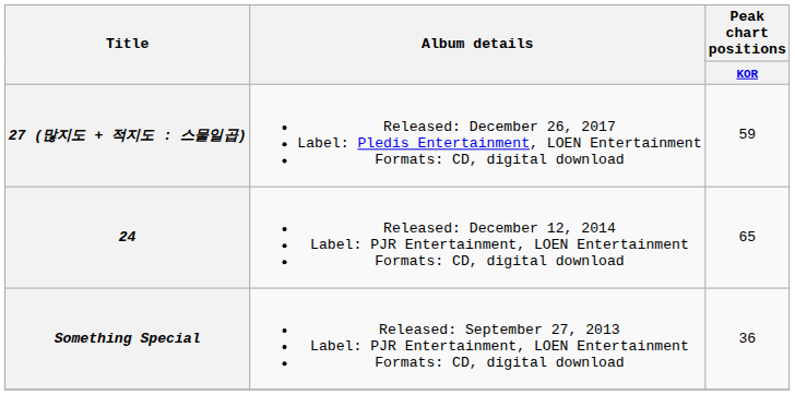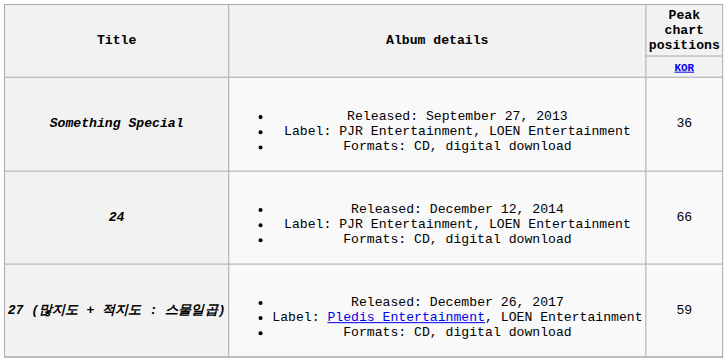 <table class="wikitable plainrowheaders" style="text-align:center;">
 <tr>
 <th scope="col" rowspan="2">Title</th>
 <th scope="col" rowspan="2">Album details</th>
 <th scope="col" colspan="1" style="width:5em;">Peak chart positions</th>
 </tr>
 <tr>
 <th><small><a href='#'>KOR</a></small><br></th>
 </tr>
 <tr>
+<th scope="row"><em>Something Special</em></th>
+<td><br><ul><li>Released: September 27, 2013</li><li>Label: PJR Entertainment, LOEN Entertainment</li><li>Formats: CD, digital download</li></ul></td>
+<td>36</td>
+</tr>
+<tr>
+<th scope="row"><em>24</em></th>
+<td><br><ul><li>Released: December 12, 2014</li><li>Label: PJR Entertainment, LOEN Entertainment</li><li>Formats: CD, digital download</li></ul></td>
+<td>66</td>
+</tr>
+<tr>
 <th scope="row"><em>27 (많지도 + 적지도 : 스물일곱)</em></th>
 <td><br><ul><li>Released: December 26, 2017</li><li>Label: <a href='#'>Pledis Entertainment</a>, LOEN Entertainment</li><li>Formats: CD, digital download</li></ul></td>
 <td>59</td>
 </tr>
 <tr>
-<th scope="row"><em>24</em></th>
-<td><br><ul><li>Released: December 12, 2014</li><li>Label: PJR Entertainment, LOEN Entertainment</li><li>Formats: CD, digital download</li></ul></td>
-<td>65</td>
-</tr>
-<tr>
-<th scope="row"><em>Something Special</em></th>
-<td><br><ul><li>Released: September 27, 2013</li><li>Label: PJR Entertainment, LOEN Entertainment</li><li>Formats: CD, digital download</li></ul></td>
-<td>36</td>
-</tr>
-<tr>
 </tr>
 </table>
